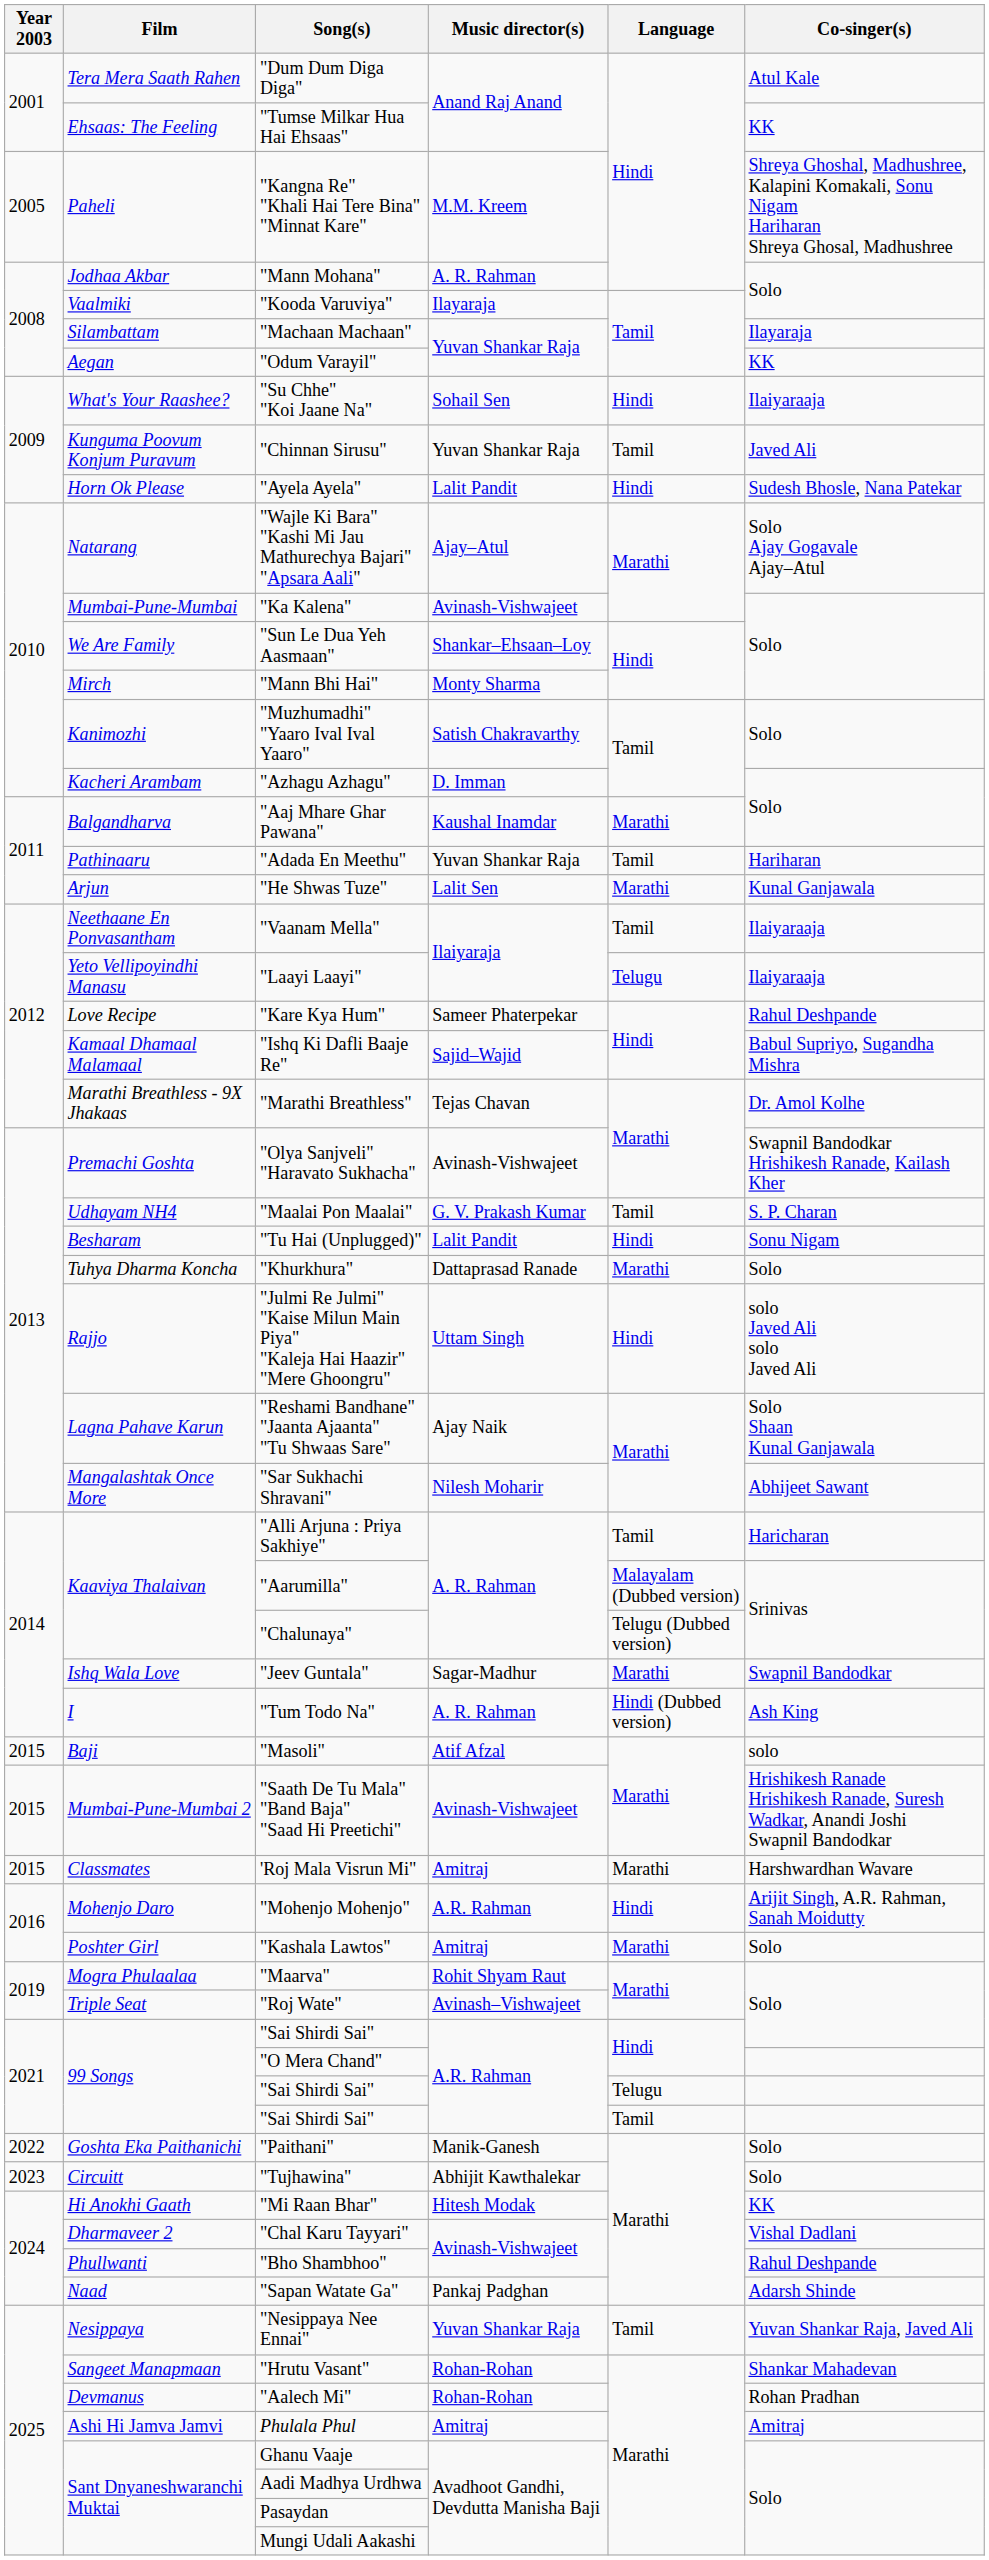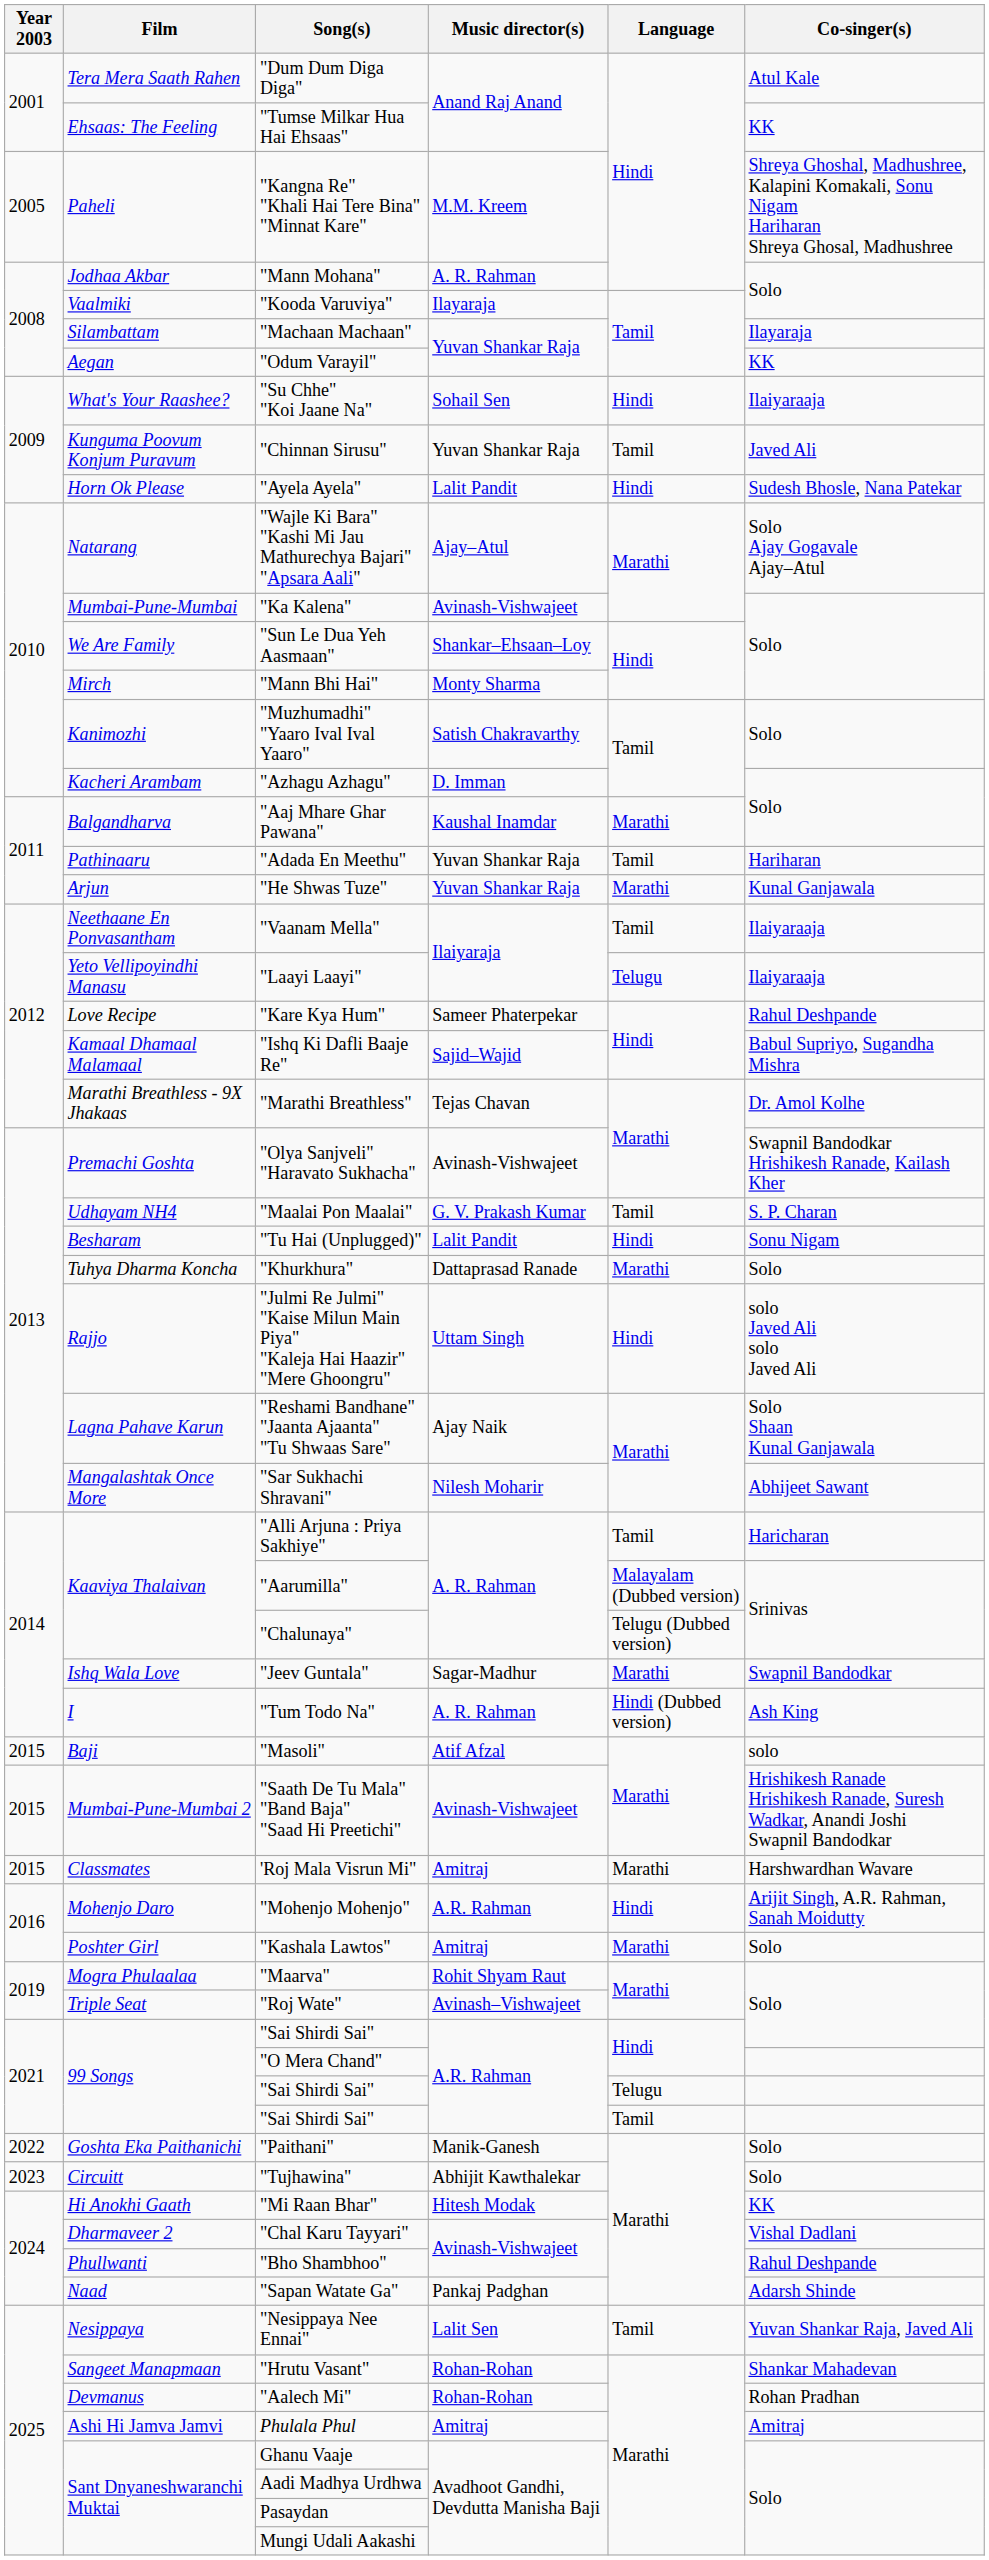 <table class="wikitable sortable">
 <tr>
 <th>Year 2003</th>
 <th>Film</th>
 <th>Song(s)</th>
 <th>Music director(s)</th>
 <th>Language</th>
 <th>Co-singer(s)</th>
 </tr>
 <tr 1 Marathi movie recording 2003 Mazi hoshil ka Directed by Pravin kine https://youtu.be/Cxu2tThyBnI>
 <td rowspan="2">2001</td>
 <td><em><a href='#'>Tera Mera Saath Rahen</a></em></td>
 <td>"Dum Dum Diga Diga"</td>
 <td rowspan="2"><a href='#'>Anand Raj Anand</a></td>
 <td rowspan=4><a href='#'>Hindi</a></td>
 <td><a href='#'>Atul Kale</a></td>
 </tr>
 <tr>
 <td><em><a href='#'>Ehsaas: The Feeling</a></em></td>
 <td>"Tumse Milkar Hua Hai Ehsaas"</td>
 <td><a href='#'>KK</a></td>
 </tr>
 <tr>
 <td>2005</td>
 <td><em><a href='#'>Paheli</a></em></td>
 <td>"Kangna Re" <br>"Khali Hai Tere Bina" <br>"Minnat Kare"</td>
 <td><a href='#'>M.M. Kreem</a></td>
 <td><a href='#'>Shreya Ghoshal</a>, <a href='#'>Madhushree</a>, Kalapini Komakali, <a href='#'>Sonu Nigam</a> <br><a href='#'>Hariharan</a> <br>Shreya Ghosal, Madhushree</td>
 </tr>
 <tr>
 <td rowspan="4">2008</td>
 <td><em><a href='#'>Jodhaa Akbar</a></em></td>
 <td>"Mann Mohana"</td>
 <td><a href='#'>A. R. Rahman</a></td>
 <td rowspan=2>Solo</td>
 </tr>
 <tr>
 <td><em><a href='#'>Vaalmiki</a></em></td>
 <td>"Kooda Varuviya"</td>
 <td><a href='#'>Ilayaraja</a></td>
 <td rowspan=3><a href='#'>Tamil</a></td>
 </tr>
 <tr>
 <td><em><a href='#'>Silambattam</a></em></td>
 <td>"Machaan Machaan"</td>
 <td rowspan=2><a href='#'>Yuvan Shankar Raja</a></td>
 <td><a href='#'>Ilayaraja</a></td>
 </tr>
 <tr>
 <td><em><a href='#'>Aegan</a></em></td>
 <td>"Odum Varayil"</td>
 <td><a href='#'>KK</a></td>
 </tr>
 <tr>
 <td rowspan="3">2009</td>
 <td><em><a href='#'>What's Your Raashee?</a></em></td>
 <td>"Su Chhe" <br>"Koi Jaane Na"</td>
 <td><a href='#'>Sohail Sen</a></td>
 <td><a href='#'>Hindi</a></td>
 <td><a href='#'>Ilaiyaraaja</a></td>
 </tr>
 <tr>
 <td><em><a href='#'>Kunguma Poovum Konjum Puravum</a></em></td>
 <td>"Chinnan Sirusu"</td>
 <td>Yuvan Shankar Raja</td>
 <td>Tamil</td>
 <td><a href='#'>Javed Ali</a></td>
 </tr>
 <tr>
 <td><em><a href='#'>Horn Ok Please</a></em></td>
 <td>"Ayela Ayela"</td>
 <td><a href='#'>Lalit Pandit</a></td>
 <td><a href='#'>Hindi</a></td>
 <td><a href='#'>Sudesh Bhosle</a>, <a href='#'>Nana Patekar</a></td>
 </tr>
 <tr>
 <td rowspan="6">2010</td>
 <td><em><a href='#'>Natarang</a></em></td>
 <td>"Wajle Ki Bara" <br> "Kashi Mi Jau Mathurechya Bajari" <br> "<a href='#'>Apsara Aali</a>"</td>
 <td><a href='#'>Ajay–Atul</a></td>
 <td rowspan=2><a href='#'>Marathi</a></td>
 <td>Solo<br><a href='#'>Ajay Gogavale</a> <br>  Ajay–Atul</td>
 </tr>
 <tr>
 <td><em><a href='#'>Mumbai-Pune-Mumbai</a></em></td>
 <td>"Ka Kalena"</td>
 <td><a href='#'>Avinash-Vishwajeet</a></td>
 <td rowspan=3>Solo</td>
 </tr>
 <tr>
 <td><em><a href='#'>We Are Family</a></em></td>
 <td>"Sun Le Dua Yeh Aasmaan"</td>
 <td><a href='#'>Shankar–Ehsaan–Loy</a></td>
 <td rowspan=2><a href='#'>Hindi</a></td>
 </tr>
 <tr>
 <td><em><a href='#'>Mirch</a></em></td>
 <td>"Mann Bhi Hai"</td>
 <td><a href='#'>Monty Sharma</a></td>
 </tr>
 <tr>
 <td><em><a href='#'>Kanimozhi</a></em></td>
 <td>"Muzhumadhi"<br> "Yaaro Ival Ival Yaaro"</td>
 <td><a href='#'>Satish Chakravarthy</a></td>
 <td rowspan=2>Tamil</td>
 <td>Solo</td>
 </tr>
 <tr>
 <td><em><a href='#'>Kacheri Arambam</a></em></td>
 <td>"Azhagu Azhagu"</td>
 <td><a href='#'>D. Imman</a></td>
 <td rowspan=2>Solo</td>
 </tr>
 <tr>
 <td rowspan="3">2011</td>
 <td><em><a href='#'>Balgandharva</a></em></td>
 <td>"Aaj Mhare Ghar Pawana"</td>
 <td><a href='#'>Kaushal Inamdar</a></td>
 <td><a href='#'>Marathi</a></td>
 </tr>
 <tr>
 <td><em><a href='#'>Pathinaaru</a></em></td>
 <td>"Adada En Meethu"</td>
 <td>Yuvan Shankar Raja</td>
 <td>Tamil</td>
 <td><a href='#'>Hariharan</a></td>
 </tr>
 <tr>
 <td><em><a href='#'>Arjun</a></em></td>
 <td>"He Shwas Tuze"</td>
-<td><a href='#'>Lalit Sen</a></td>
+<td><a href='#'>Yuvan Shankar Raja</a></td>
 <td><a href='#'>Marathi</a></td>
 <td><a href='#'>Kunal Ganjawala</a></td>
 </tr>
 <tr>
 <td rowspan="5">2012</td>
 <td><em><a href='#'>Neethaane En Ponvasantham</a></em></td>
 <td>"Vaanam Mella"</td>
 <td rowspan=2><a href='#'>Ilaiyaraja</a></td>
 <td>Tamil</td>
 <td><a href='#'>Ilaiyaraaja</a></td>
 </tr>
 <tr>
 <td><em><a href='#'>Yeto Vellipoyindhi Manasu</a></em></td>
 <td>"Laayi Laayi"</td>
 <td><a href='#'>Telugu</a></td>
 <td><a href='#'>Ilaiyaraaja</a></td>
 </tr>
 <tr>
 <td><em>Love Recipe</em></td>
 <td>"Kare Kya Hum"</td>
 <td>Sameer Phaterpekar</td>
 <td rowspan=2><a href='#'>Hindi</a></td>
 <td><a href='#'>Rahul Deshpande</a></td>
 </tr>
 <tr>
 <td><em><a href='#'>Kamaal Dhamaal Malamaal</a></em></td>
 <td>"Ishq Ki Dafli Baaje Re"</td>
 <td><a href='#'>Sajid–Wajid</a></td>
 <td><a href='#'>Babul Supriyo</a>, <a href='#'>Sugandha Mishra</a></td>
 </tr>
 <tr>
 <td><em>Marathi Breathless - 9X Jhakaas</em></td>
 <td>"Marathi Breathless"</td>
 <td>Tejas Chavan</td>
 <td rowspan=2><a href='#'>Marathi</a></td>
 <td><a href='#'>Dr. Amol Kolhe</a></td>
 </tr>
 <tr>
 <td rowspan="7">2013</td>
 <td><em><a href='#'>Premachi Goshta</a></em></td>
 <td>"Olya Sanjveli"<br> "Haravato Sukhacha"</td>
 <td>Avinash-Vishwajeet</td>
 <td>Swapnil Bandodkar <br> <a href='#'>Hrishikesh Ranade</a>, <a href='#'>Kailash Kher</a></td>
 </tr>
 <tr>
 <td><em><a href='#'>Udhayam NH4</a></em></td>
 <td>"Maalai Pon Maalai"</td>
 <td><a href='#'>G. V. Prakash Kumar</a></td>
 <td>Tamil</td>
 <td><a href='#'>S. P. Charan</a></td>
 </tr>
 <tr>
 <td><em><a href='#'>Besharam</a></em></td>
 <td>"Tu Hai (Unplugged)"</td>
 <td><a href='#'>Lalit Pandit</a></td>
 <td><a href='#'>Hindi</a></td>
 <td><a href='#'>Sonu Nigam</a></td>
 </tr>
 <tr>
 <td><em>Tuhya Dharma Koncha</em></td>
 <td>"Khurkhura"</td>
 <td>Dattaprasad Ranade</td>
 <td><a href='#'>Marathi</a></td>
 <td>Solo</td>
 </tr>
 <tr>
 <td><em><a href='#'>Rajjo</a></em></td>
 <td>"Julmi Re Julmi"<br>"Kaise Milun Main Piya" <br>"Kaleja Hai Haazir"<br>"Mere Ghoongru"</td>
 <td><a href='#'>Uttam Singh</a></td>
 <td><a href='#'>Hindi</a></td>
 <td> solo <br> <a href='#'>Javed Ali</a> <br> solo <br> Javed Ali</td>
 </tr>
 <tr>
 <td><em><a href='#'>Lagna Pahave Karun</a></em></td>
 <td>"Reshami Bandhane"<br>"Jaanta Ajaanta"<br>"Tu Shwaas Sare"</td>
 <td>Ajay Naik</td>
 <td rowspan=2><a href='#'>Marathi</a></td>
 <td> Solo <br> <a href='#'>Shaan</a> <br> <a href='#'>Kunal Ganjawala</a></td>
 </tr>
 <tr>
 <td><em><a href='#'>Mangalashtak Once More</a></em></td>
 <td>"Sar Sukhachi Shravani"</td>
 <td><a href='#'>Nilesh Moharir</a></td>
 <td><a href='#'>Abhijeet Sawant</a></td>
 </tr>
 <tr>
 <td rowspan="5">2014</td>
 <td rowspan=3><em><a href='#'>Kaaviya Thalaivan</a></em></td>
 <td>"Alli Arjuna : Priya Sakhiye"</td>
 <td rowspan=3><a href='#'>A. R. Rahman</a></td>
 <td>Tamil</td>
 <td><a href='#'>Haricharan</a></td>
 </tr>
 <tr>
 <td>"Aarumilla"</td>
 <td><a href='#'>Malayalam</a> (Dubbed version)</td>
 <td rowspan="2">Srinivas</td>
 </tr>
 <tr>
 <td>"Chalunaya"</td>
 <td>Telugu (Dubbed version)</td>
 </tr>
 <tr>
 <td><em><a href='#'>Ishq Wala Love</a></em></td>
 <td>"Jeev Guntala"</td>
 <td>Sagar-Madhur</td>
 <td><a href='#'>Marathi</a></td>
 <td><a href='#'>Swapnil Bandodkar</a></td>
 </tr>
 <tr>
 <td><em><a href='#'>I</a></em></td>
 <td>"Tum Todo Na"</td>
 <td><a href='#'>A. R. Rahman</a></td>
 <td><a href='#'>Hindi</a> (Dubbed version)</td>
 <td><a href='#'>Ash King</a></td>
 </tr>
 <tr>
 <td>2015</td>
 <td><em><a href='#'>Baji</a></em></td>
 <td>"Masoli"</td>
 <td><a href='#'>Atif Afzal</a></td>
 <td rowspan=2><a href='#'>Marathi</a></td>
 <td>solo</td>
 </tr>
 <tr>
 <td>2015</td>
 <td><em><a href='#'>Mumbai-Pune-Mumbai 2</a></em></td>
 <td>"Saath De Tu Mala"<br> "Band Baja"<br> "Saad Hi Preetichi"</td>
 <td><a href='#'>Avinash-Vishwajeet</a></td>
 <td><a href='#'>Hrishikesh Ranade</a> <br> <a href='#'>Hrishikesh Ranade</a>, <a href='#'>Suresh Wadkar</a>, Anandi Joshi<br>  Swapnil Bandodkar</td>
 </tr>
 <tr>
 <td>2015</td>
 <td><em><a href='#'>Classmates</a></em></td>
 <td>'Roj Mala Visrun Mi"</td>
 <td><a href='#'>Amitraj</a></td>
 <td>Marathi</td>
 <td>Harshwardhan Wavare</td>
 </tr>
 <tr>
 <td Rowspan ="2">2016</td>
 <td><em><a href='#'>Mohenjo Daro</a></em></td>
 <td>"Mohenjo Mohenjo"</td>
 <td><a href='#'>A.R. Rahman</a></td>
 <td><a href='#'>Hindi</a></td>
 <td><a href='#'>Arijit Singh</a>, A.R. Rahman, <a href='#'>Sanah Moidutty</a></td>
 </tr>
 <tr>
 <td><em><a href='#'>Poshter Girl</a></em></td>
 <td>"Kashala Lawtos"</td>
 <td><a href='#'>Amitraj</a></td>
 <td><a href='#'>Marathi</a></td>
 <td>Solo</td>
 </tr>
 <tr>
 <td rowspan="2">2019</td>
 <td><em><a href='#'>Mogra Phulaalaa</a></em></td>
 <td>"Maarva"</td>
 <td><a href='#'>Rohit Shyam Raut</a></td>
 <td rowspan=2><a href='#'>Marathi</a></td>
 <td rowspan=3>Solo</td>
 </tr>
 <tr>
 <td><em><a href='#'>Triple Seat</a></em></td>
 <td>"Roj Wate"</td>
 <td><a href='#'>Avinash–Vishwajeet</a></td>
 </tr>
 <tr>
 <td rowspan="4">2021</td>
 <td rowspan="4"><em><a href='#'>99 Songs</a></em></td>
 <td>"Sai Shirdi Sai"</td>
 <td rowspan="4"><a href='#'>A.R. Rahman</a></td>
 <td rowspan="2"><a href='#'>Hindi</a></td>
 </tr>
 <tr>
 <td>"O Mera Chand"</td>
 <td></td>
 </tr>
 <tr>
 <td>"Sai Shirdi Sai"</td>
 <td>Telugu</td>
 <td></td>
 </tr>
 <tr>
 <td>"Sai Shirdi Sai"</td>
 <td>Tamil</td>
 <td></td>
 </tr>
 <tr>
 <td>2022</td>
 <td><em><a href='#'>Goshta Eka Paithanichi</a></em></td>
 <td>"Paithani"</td>
 <td>Manik-Ganesh</td>
 <td Rowspan ="6">Marathi</td>
 <td>Solo</td>
 </tr>
 <tr>
 <td>2023</td>
 <td><em><a href='#'>Circuitt</a></em></td>
 <td>"Tujhawina"</td>
 <td>Abhijit Kawthalekar</td>
 <td>Solo</td>
 </tr>
 <tr>
 <td Rowspan="4">2024</td>
 <td><em><a href='#'>Hi Anokhi Gaath</a></em></td>
 <td>"Mi Raan Bhar"</td>
 <td><a href='#'>Hitesh Modak</a></td>
 <td><a href='#'>KK</a></td>
 </tr>
 <tr>
 <td><em><a href='#'>Dharmaveer 2</a></em></td>
 <td>"Chal Karu Tayyari"</td>
 <td Rowspan="2"><a href='#'>Avinash-Vishwajeet</a></td>
 <td><a href='#'>Vishal Dadlani</a></td>
 </tr>
 <tr>
 <td><em><a href='#'>Phullwanti</a></em></td>
 <td>"Bho Shambhoo"</td>
 <td><a href='#'>Rahul Deshpande</a></td>
 </tr>
 <tr>
 <td><em><a href='#'>Naad</a></em></td>
 <td>"Sapan Watate Ga"</td>
 <td>Pankaj Padghan</td>
 <td><a href='#'>Adarsh Shinde</a></td>
 </tr>
 <tr>
 <td rowspan="8">2025</td>
 <td><em><a href='#'>Nesippaya</a></em></td>
 <td>"Nesippaya Nee Ennai"</td>
-<td><a href='#'>Yuvan Shankar Raja</a></td>
+<td><a href='#'>Lalit Sen</a></td>
 <td>Tamil</td>
 <td><a href='#'>Yuvan Shankar Raja</a>, <a href='#'>Javed Ali</a></td>
 </tr>
 <tr>
 <td><em><a href='#'>Sangeet Manapmaan</a></em></td>
 <td>"Hrutu Vasant"</td>
 <td><a href='#'>Rohan-Rohan</a></td>
 <td rowspan="7">Marathi</td>
 <td><a href='#'>Shankar Mahadevan</a></td>
 </tr>
 <tr>
 <td><a href='#'><em>Devmanus</em></a></td>
 <td>"Aalech Mi"</td>
 <td><a href='#'>Rohan-Rohan</a></td>
 <td>Rohan Pradhan</td>
 </tr>
 <tr>
 <td><a href='#'>Ashi Hi Jamva Jamvi</a></td>
 <td><em>Phulala Phul</em></td>
 <td><a href='#'>Amitraj</a></td>
 <td><a href='#'>Amitraj</a></td>
 </tr>
 <tr>
 <td Rowspan="4"><a href='#'>Sant Dnyaneshwaranchi Muktai</a></td>
 <td>Ghanu Vaaje</td>
 <td Rowspan="4">Avadhoot Gandhi, Devdutta Manisha Baji</td>
 <td Rowspan="4">Solo</td>
 </tr>
 <tr>
 <td>Aadi Madhya Urdhwa</td>
 </tr>
 <tr>
 <td>Pasaydan</td>
 </tr>
 <tr>
 <td>Mungi Udali Aakashi</td>
 </tr>
 </table>
